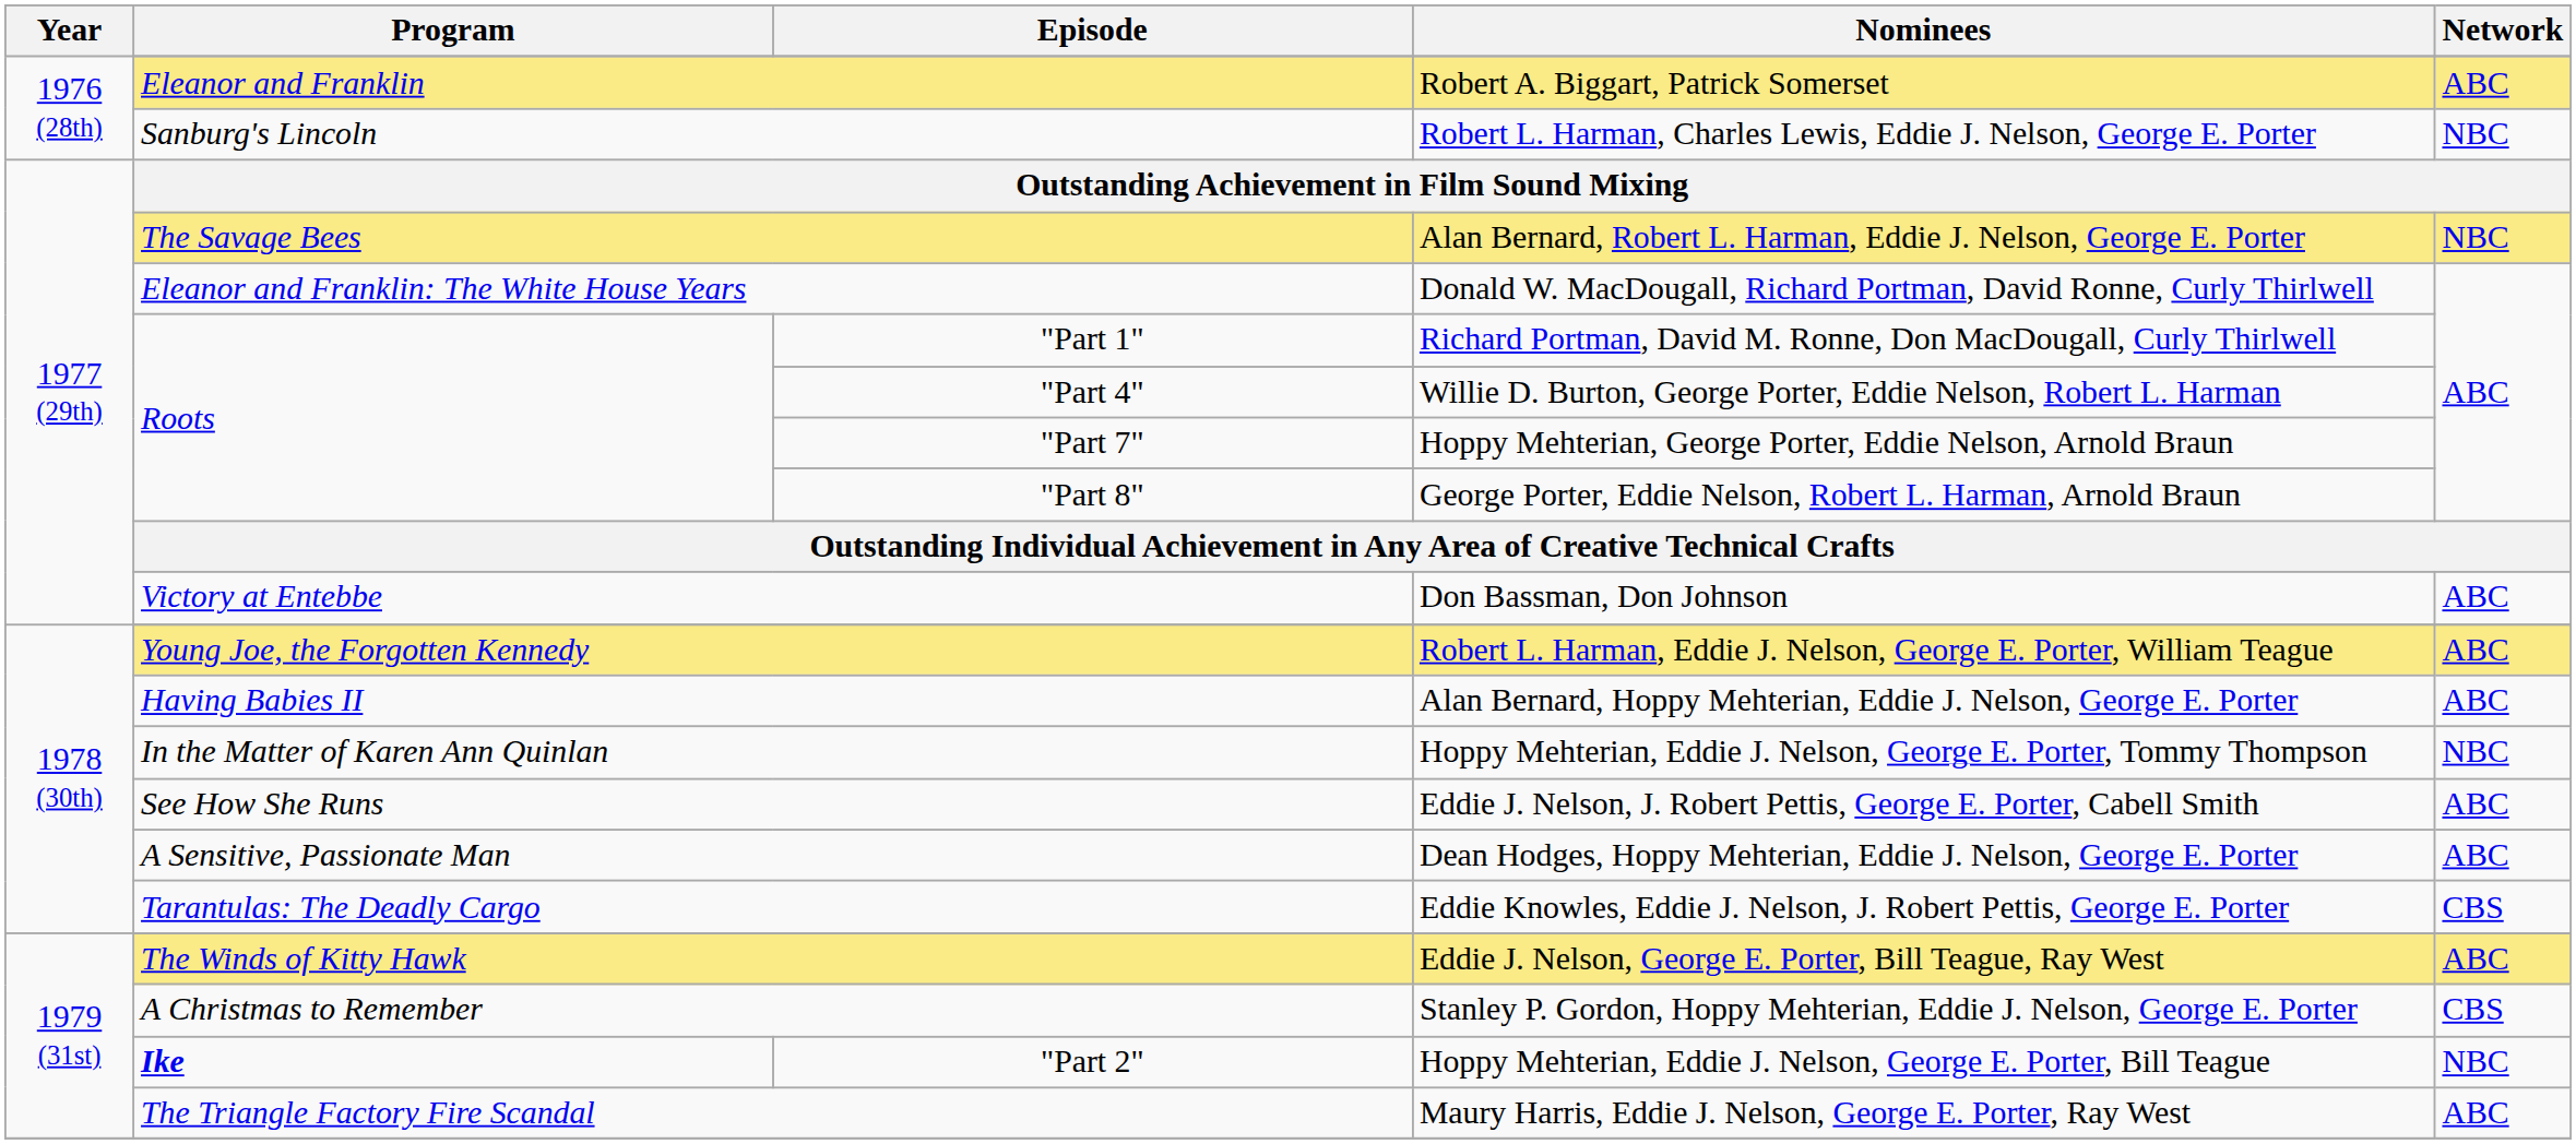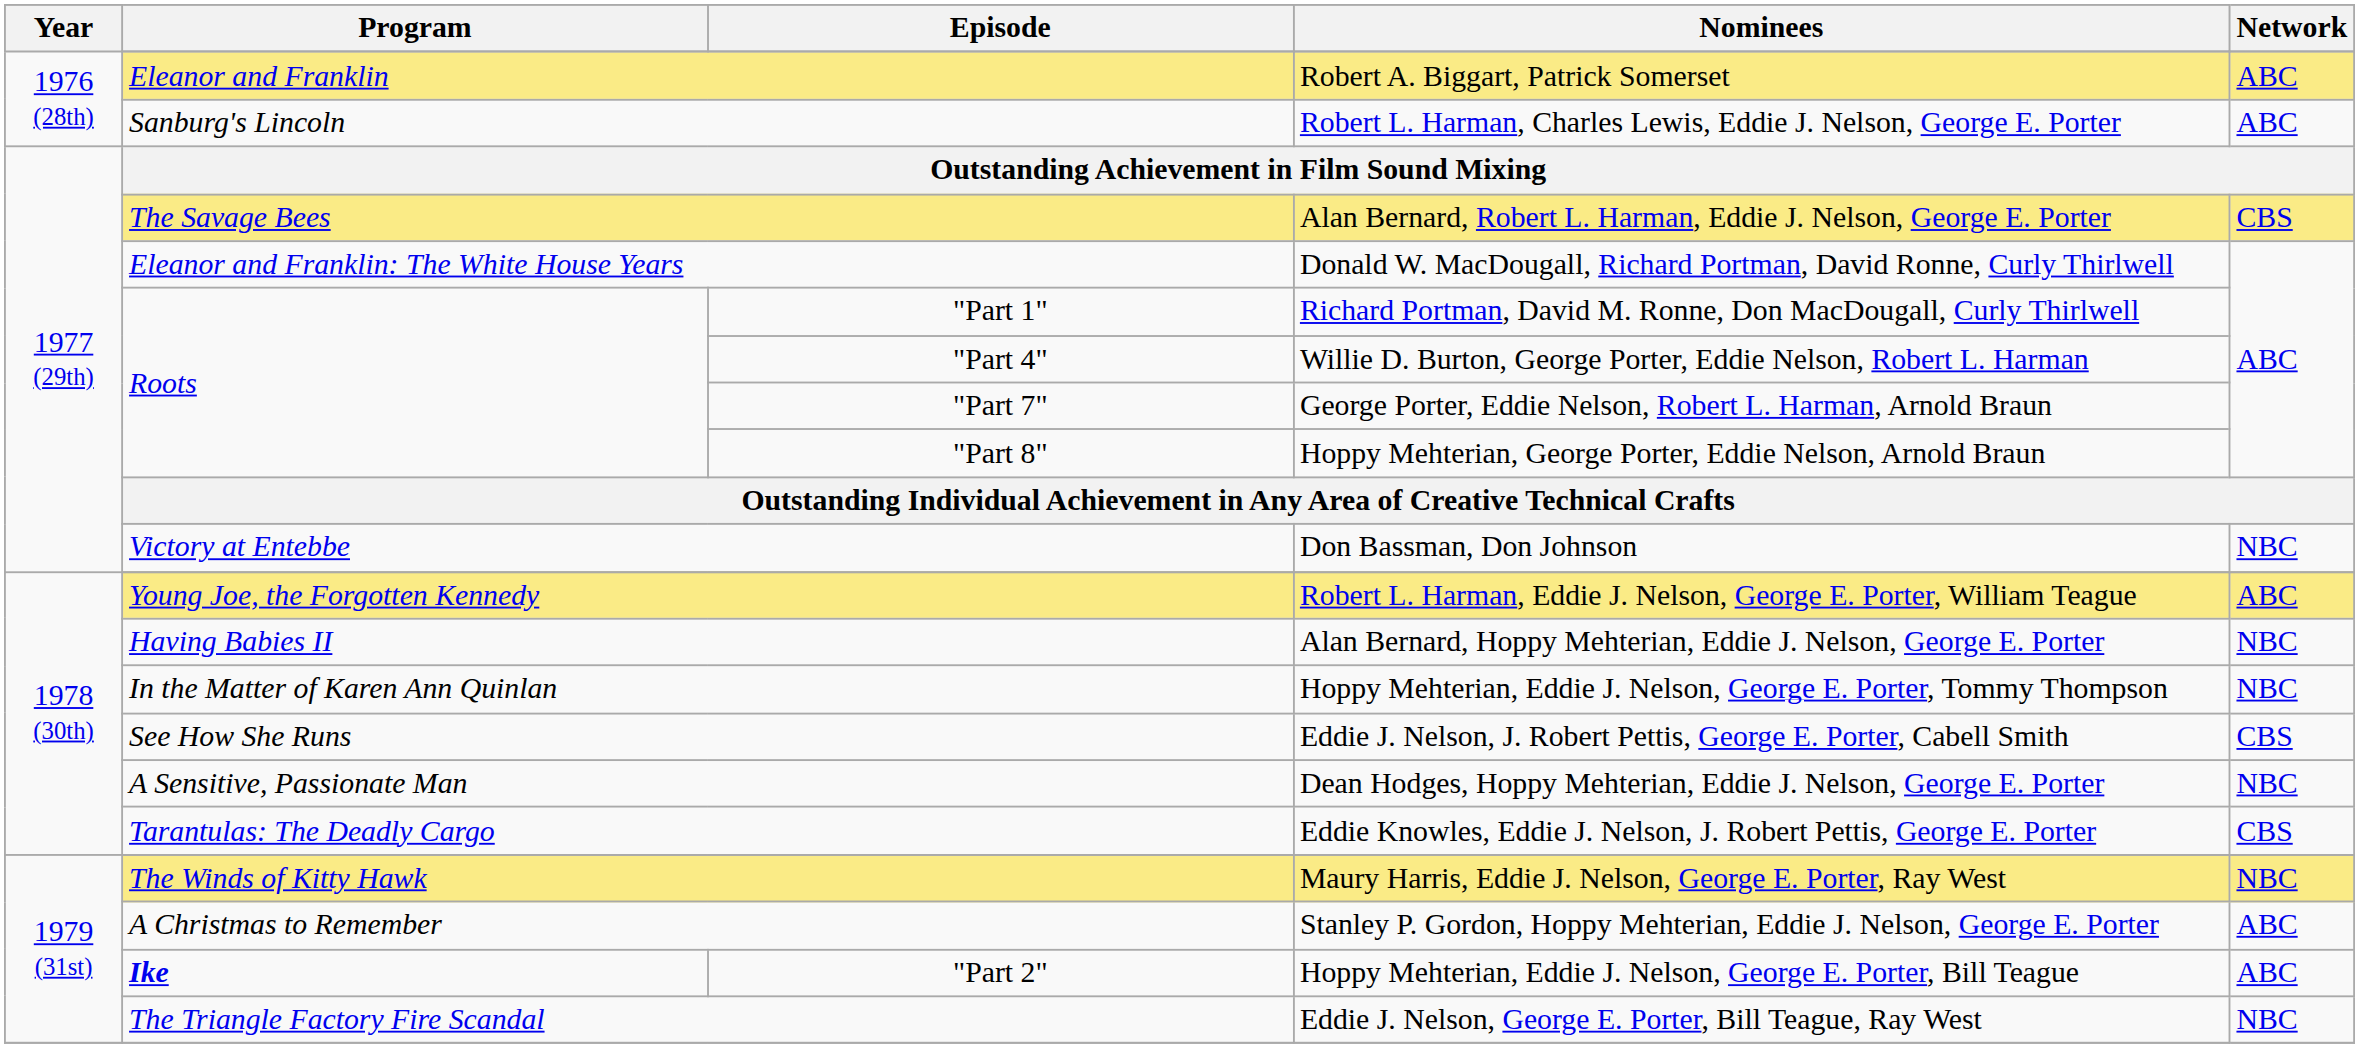 <table class="wikitable" style="width:100%">
 <tr bgcolor="#bebebe">
 <th width="5%">Year</th>
 <th width="25%">Program</th>
 <th width="25%">Episode</th>
 <th width="40%">Nominees</th>
 <th width="5%">Network</th>
 </tr>
 <tr>
 <td rowspan=3 style="text-align:center"><a href='#'>1976</a><br><small><a href='#'>(28th)</a></small><br></td>
 </tr>
 <tr style="background:#FAEB86">
 <td colspan=2><em><a href='#'>Eleanor and Franklin</a></em></td>
 <td>Robert A. Biggart, Patrick Somerset</td>
 <td><a href='#'>ABC</a></td>
 </tr>
 <tr>
 <td colspan=2><em>Sanburg's Lincoln</em></td>
 <td><a href='#'>Robert L. Harman</a>, Charles Lewis, Eddie J. Nelson, <a href='#'>George E. Porter</a></td>
-<td><a href='#'>NBC</a></td>
+<td><a href='#'>ABC</a></td>
 </tr>
 <tr>
 <td rowspan=9 style="text-align:center"><a href='#'>1977</a><br><small><a href='#'>(29th)</a></small></td>
 <th colspan="4">Outstanding Achievement in Film Sound Mixing</th>
 </tr>
 <tr style="background:#FAEB86">
 <td colspan=2><em><a href='#'>The Savage Bees</a></em></td>
 <td>Alan Bernard, <a href='#'>Robert L. Harman</a>, Eddie J. Nelson, <a href='#'>George E. Porter</a></td>
-<td><a href='#'>NBC</a></td>
+<td><a href='#'>CBS</a></td>
 </tr>
 <tr>
 <td colspan=2><em><a href='#'>Eleanor and Franklin: The White House Years</a></em></td>
 <td>Donald W. MacDougall, <a href='#'>Richard Portman</a>, David Ronne, <a href='#'>Curly Thirlwell</a></td>
 <td rowspan=5><a href='#'>ABC</a></td>
 </tr>
 <tr>
 <td rowspan=4><em><a href='#'>Roots</a></em></td>
 <td align=center>"Part 1"</td>
 <td><a href='#'>Richard Portman</a>, David M. Ronne, Don MacDougall, <a href='#'>Curly Thirlwell</a></td>
 </tr>
 <tr>
 <td align=center>"Part 4"</td>
 <td>Willie D. Burton, George Porter, Eddie Nelson, <a href='#'>Robert L. Harman</a></td>
 </tr>
 <tr>
 <td align=center>"Part 7"</td>
-<td>Hoppy Mehterian, George Porter, Eddie Nelson, Arnold Braun</td>
+<td>George Porter, Eddie Nelson, <a href='#'>Robert L. Harman</a>, Arnold Braun</td>
 </tr>
 <tr>
 <td align=center>"Part 8"</td>
-<td>George Porter, Eddie Nelson, <a href='#'>Robert L. Harman</a>, Arnold Braun</td>
+<td>Hoppy Mehterian, George Porter, Eddie Nelson, Arnold Braun</td>
 </tr>
 <tr>
 <th colspan="4">Outstanding Individual Achievement in Any Area of Creative Technical Crafts</th>
 </tr>
 <tr>
 <td colspan=2><em><a href='#'>Victory at Entebbe</a></em></td>
 <td>Don Bassman, Don Johnson</td>
-<td><a href='#'>ABC</a></td>
+<td><a href='#'>NBC</a></td>
 </tr>
 <tr>
 <td rowspan=7 style="text-align:center"><a href='#'>1978</a><br><small><a href='#'>(30th)</a></small><br></td>
 </tr>
 <tr style="background:#FAEB86">
 <td colspan=2><em><a href='#'>Young Joe, the Forgotten Kennedy</a></em></td>
 <td><a href='#'>Robert L. Harman</a>, Eddie J. Nelson, <a href='#'>George E. Porter</a>, William Teague</td>
 <td><a href='#'>ABC</a></td>
 </tr>
 <tr>
 <td colspan=2><em><a href='#'>Having Babies II</a></em></td>
 <td>Alan Bernard, Hoppy Mehterian, Eddie J. Nelson, <a href='#'>George E. Porter</a></td>
-<td><a href='#'>ABC</a></td>
+<td><a href='#'>NBC</a></td>
 </tr>
 <tr>
 <td colspan=2><em>In the Matter of Karen Ann Quinlan</em></td>
 <td>Hoppy Mehterian, Eddie J. Nelson, <a href='#'>George E. Porter</a>, Tommy Thompson</td>
 <td><a href='#'>NBC</a></td>
 </tr>
 <tr>
 <td colspan=2><em>See How She Runs</em></td>
 <td>Eddie J. Nelson, J. Robert Pettis, <a href='#'>George E. Porter</a>, Cabell Smith</td>
-<td><a href='#'>ABC</a></td>
+<td><a href='#'>CBS</a></td>
 </tr>
 <tr>
 <td colspan=2><em>A Sensitive, Passionate Man</em></td>
 <td>Dean Hodges, Hoppy Mehterian, Eddie J. Nelson, <a href='#'>George E. Porter</a></td>
-<td><a href='#'>ABC</a></td>
+<td><a href='#'>NBC</a></td>
 </tr>
 <tr>
 <td colspan=2><em><a href='#'>Tarantulas: The Deadly Cargo</a></em></td>
 <td>Eddie Knowles, Eddie J. Nelson, J. Robert Pettis, <a href='#'>George E. Porter</a></td>
 <td><a href='#'>CBS</a></td>
 </tr>
 <tr>
 <td rowspan=5 style="text-align:center"><a href='#'>1979</a><br><small><a href='#'>(31st)</a></small><br></td>
 </tr>
 <tr style="background:#FAEB86">
 <td colspan=2><em><a href='#'>The Winds of Kitty Hawk</a></em></td>
-<td>Eddie J. Nelson, <a href='#'>George E. Porter</a>, Bill Teague, Ray West</td>
-<td><a href='#'>ABC</a></td>
+<td>Maury Harris, Eddie J. Nelson, <a href='#'>George E. Porter</a>, Ray West</td>
+<td><a href='#'>NBC</a></td>
 </tr>
 <tr>
 <td colspan=2><em>A Christmas to Remember</em></td>
 <td>Stanley P. Gordon, Hoppy Mehterian, Eddie J. Nelson, <a href='#'>George E. Porter</a></td>
-<td><a href='#'>CBS</a></td>
+<td><a href='#'>ABC</a></td>
 </tr>
 <tr>
 <td><strong><em><a href='#'>Ike</a></em></strong></td>
 <td align=center>"Part 2"</td>
 <td>Hoppy Mehterian, Eddie J. Nelson, <a href='#'>George E. Porter</a>, Bill Teague</td>
-<td><a href='#'>NBC</a></td>
+<td><a href='#'>ABC</a></td>
 </tr>
 <tr>
 <td colspan=2><em><a href='#'>The Triangle Factory Fire Scandal</a></em></td>
-<td>Maury Harris, Eddie J. Nelson, <a href='#'>George E. Porter</a>, Ray West</td>
-<td><a href='#'>ABC</a></td>
+<td>Eddie J. Nelson, <a href='#'>George E. Porter</a>, Bill Teague, Ray West</td>
+<td><a href='#'>NBC</a></td>
 </tr>
 <tr>
 </tr>
 </table>
